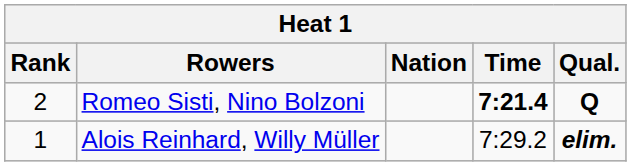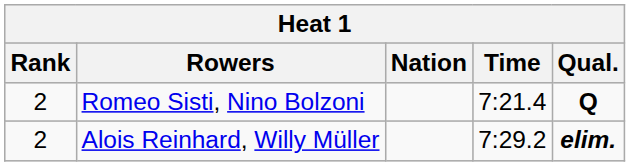 <table class="wikitable" style="text-align:center">
 <tr>
 <th colspan=5 align=center><strong>Heat 1</strong></th>
 </tr>
 <tr>
 <th>Rank</th>
 <th>Rowers</th>
 <th>Nation</th>
 <th>Time</th>
 <th>Qual.</th>
 </tr>
 <tr>
 <td>2</td>
 <td align=left><a href='#'>Romeo Sisti</a>, <a href='#'>Nino Bolzoni</a></td>
 <td align=left></td>
-<td><strong>7:21.4</strong></td>
+<td>7:21.4</td>
 <td><strong>Q</strong></td>
 </tr>
 <tr>
-<td>1</td>
+<td>2</td>
 <td align=left><a href='#'>Alois Reinhard</a>, <a href='#'>Willy Müller</a></td>
 <td align=left></td>
 <td>7:29.2</td>
 <td><strong><em>elim.</em></strong></td>
 </tr>
 </table>
